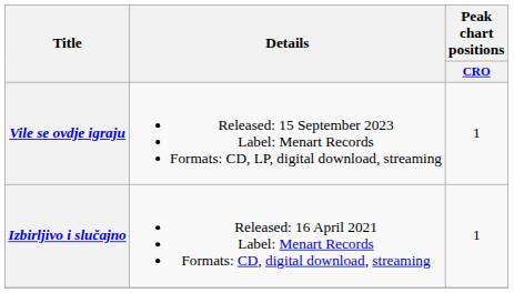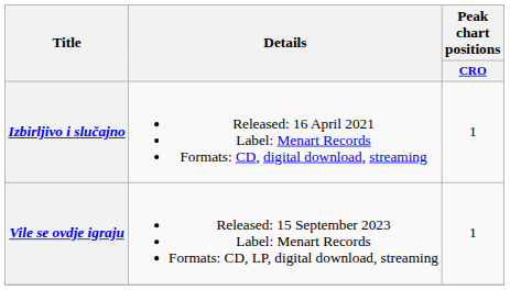 <table class="wikitable plainrowheaders" style="text-align:center;">
 <tr>
 <th scope="col" rowspan="2">Title</th>
 <th scope="col" rowspan="2">Details</th>
 <th scope="col" colspan="1">Peak chart positions</th>
 </tr>
 <tr>
 <th scope="col" style="width:3em;font-size:85%;"><a href='#'>CRO</a><br></th>
 </tr>
 <tr>
+<th scope="row"><em><a href='#'>Izbirljivo i slučajno</a></em></th>
+<td><br><ul><li>Released: 16 April 2021</li><li>Label: <a href='#'>Menart Records</a></li><li>Formats: <a href='#'>CD</a>, <a href='#'>digital download</a>, <a href='#'>streaming</a></li></ul></td>
+<td>1</td>
+</tr>
+<tr>
 <th scope="row"><em><a href='#'>Vile se ovdje igraju</a></em></th>
 <td><br><ul><li>Released: 15 September 2023</li><li>Label: Menart Records</li><li>Formats: CD, LP, digital download, streaming</li></ul></td>
 <td>1</td>
 </tr>
 <tr>
-<th scope="row"><em><a href='#'>Izbirljivo i slučajno</a></em></th>
-<td><br><ul><li>Released: 16 April 2021</li><li>Label: <a href='#'>Menart Records</a></li><li>Formats: <a href='#'>CD</a>, <a href='#'>digital download</a>, <a href='#'>streaming</a></li></ul></td>
-<td>1</td>
-</tr>
-<tr>
 </tr>
 </table>
